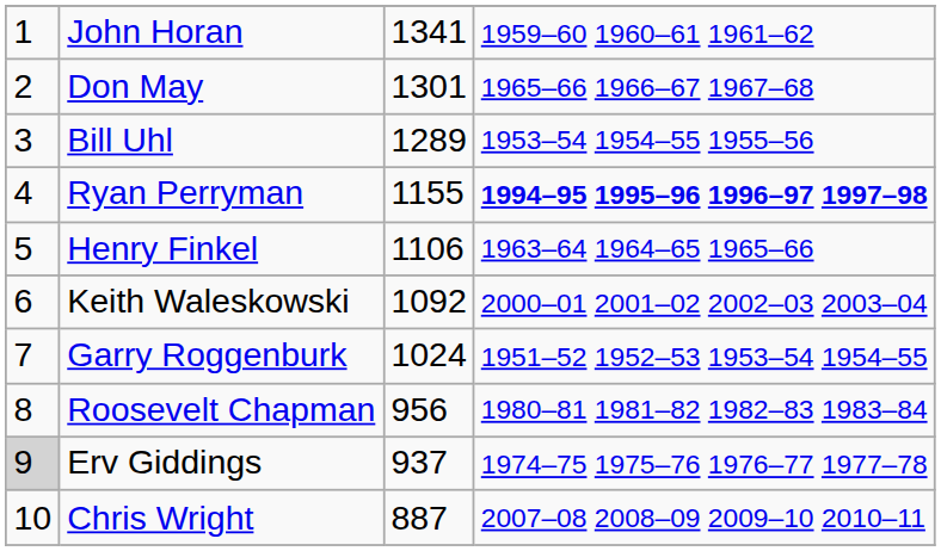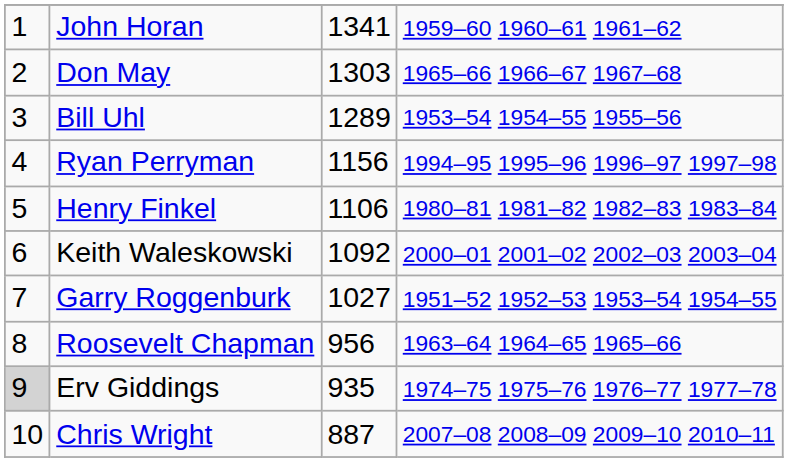 <table class="wikitable">
 <tr>
 </tr>
 <tr>
 <td>1</td>
 <td><a href='#'>John Horan</a></td>
 <td>1341</td>
 <td style="font-size:80%;"><a href='#'>1959–60</a> <a href='#'>1960–61</a> <a href='#'>1961–62</a></td>
 </tr>
 <tr>
 <td>2</td>
 <td><a href='#'>Don May</a></td>
-<td>1301</td>
+<td>1303</td>
 <td style="font-size:80%;"><a href='#'>1965–66</a> <a href='#'>1966–67</a> <a href='#'>1967–68</a></td>
 </tr>
 <tr>
 <td>3</td>
 <td><a href='#'>Bill Uhl</a></td>
 <td>1289</td>
 <td style="font-size:80%;"><a href='#'>1953–54</a> <a href='#'>1954–55</a> <a href='#'>1955–56</a></td>
 </tr>
 <tr>
 <td>4</td>
 <td><a href='#'>Ryan Perryman</a></td>
-<td>1155</td>
-<td style="font-size:80%;"><strong><a href='#'>1994–95</a> <a href='#'>1995–96</a> <a href='#'>1996–97</a> <a href='#'>1997–98</a></strong></td>
+<td>1156</td>
+<td style="font-size:80%;"><a href='#'>1994–95</a> <a href='#'>1995–96</a> <a href='#'>1996–97</a> <a href='#'>1997–98</a></td>
 </tr>
 <tr>
 <td>5</td>
 <td><a href='#'>Henry Finkel</a></td>
 <td>1106</td>
-<td style="font-size:80%;"><a href='#'>1963–64</a> <a href='#'>1964–65</a> <a href='#'>1965–66</a></td>
+<td style="font-size:80%;"><a href='#'>1980–81</a> <a href='#'>1981–82</a> <a href='#'>1982–83</a> <a href='#'>1983–84</a></td>
 </tr>
 <tr>
 <td>6</td>
 <td>Keith Waleskowski</td>
 <td>1092</td>
 <td style="font-size:80%;"><a href='#'>2000–01</a> <a href='#'>2001–02</a> <a href='#'>2002–03</a> <a href='#'>2003–04</a></td>
 </tr>
 <tr>
 <td>7</td>
 <td><a href='#'>Garry Roggenburk</a></td>
-<td>1024</td>
+<td>1027</td>
 <td style="font-size:80%;"><a href='#'>1951–52</a> <a href='#'>1952–53</a> <a href='#'>1953–54</a> <a href='#'>1954–55</a></td>
 </tr>
 <tr>
 <td>8</td>
 <td><a href='#'>Roosevelt Chapman</a></td>
 <td>956</td>
-<td style="font-size:80%;"><a href='#'>1980–81</a> <a href='#'>1981–82</a> <a href='#'>1982–83</a> <a href='#'>1983–84</a></td>
+<td style="font-size:80%;"><a href='#'>1963–64</a> <a href='#'>1964–65</a> <a href='#'>1965–66</a></td>
 </tr>
 <tr>
 <td style="background: lightgrey;">9</td>
 <td>Erv Giddings</td>
-<td>937</td>
+<td>935</td>
 <td style="font-size:80%;"><a href='#'>1974–75</a> <a href='#'>1975–76</a> <a href='#'>1976–77</a> <a href='#'>1977–78</a></td>
 </tr>
 <tr>
 <td>10</td>
 <td><a href='#'>Chris Wright</a></td>
 <td>887</td>
 <td style="font-size:80%;"><a href='#'>2007–08</a> <a href='#'>2008–09</a> <a href='#'>2009–10</a> <a href='#'>2010–11</a></td>
 </tr>
 </table>
